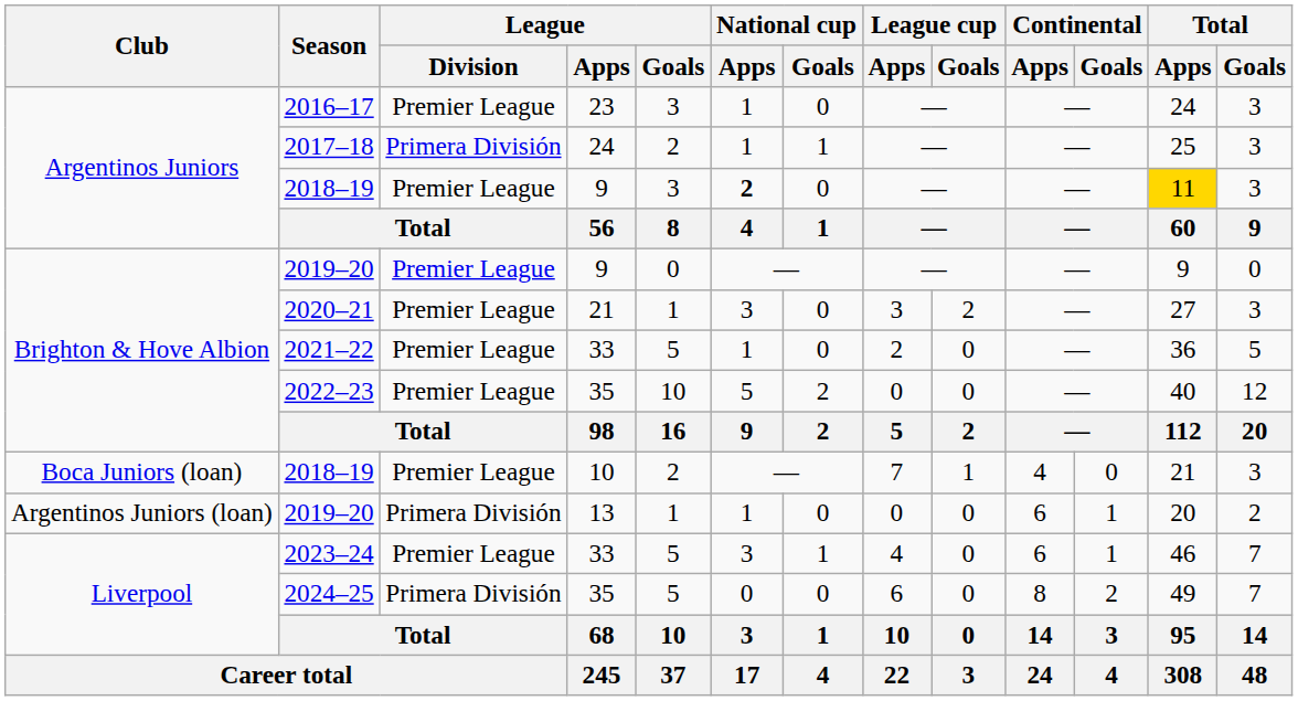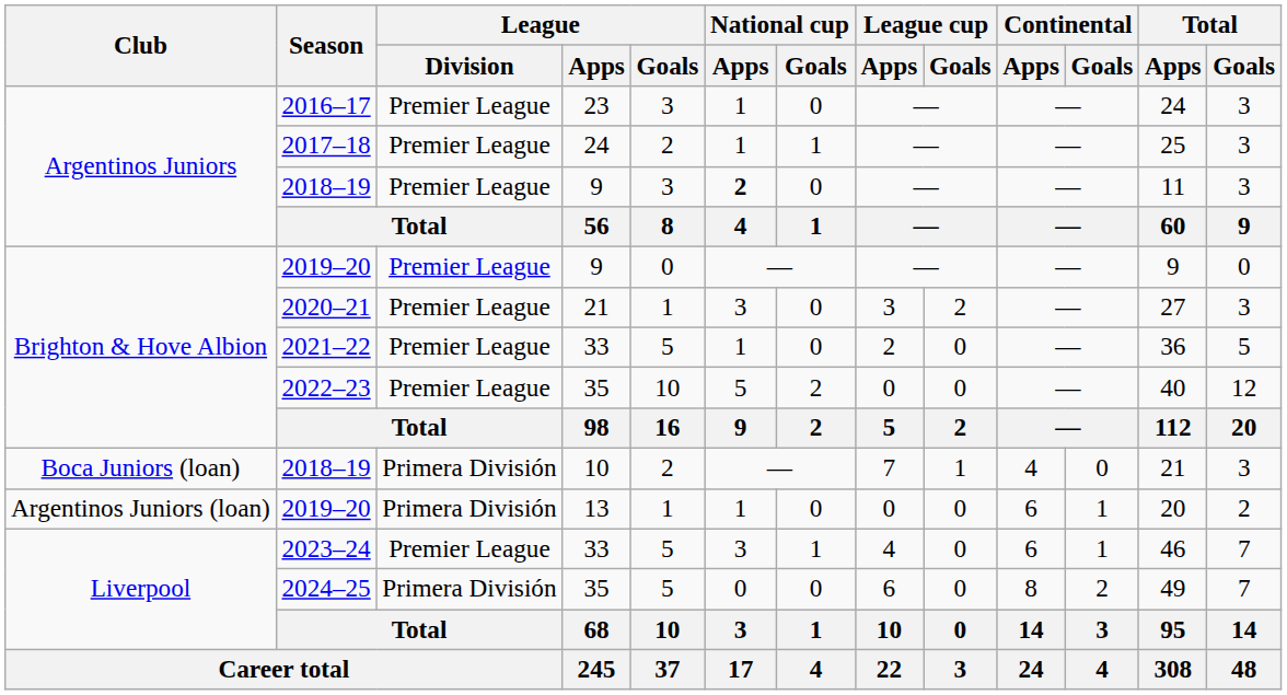 <table class="wikitable" style="text-align: center;">
 <tr>
 <th rowspan="2">Club</th>
 <th rowspan="2">Season</th>
 <th colspan="3">League</th>
 <th colspan="2">National cup</th>
 <th colspan="2">League cup</th>
 <th colspan="2">Continental</th>
 <th colspan="2">Total</th>
 </tr>
 <tr>
 <th>Division</th>
 <th>Apps</th>
 <th>Goals</th>
 <th>Apps</th>
 <th>Goals</th>
 <th>Apps</th>
 <th>Goals</th>
 <th>Apps</th>
 <th>Goals</th>
 <th>Apps</th>
 <th>Goals</th>
 </tr>
 <tr>
 <td rowspan="4"><a href='#'>Argentinos Juniors</a></td>
 <td><a href='#'>2016–17</a></td>
 <td>Premier League</td>
 <td>23</td>
 <td>3</td>
 <td>1</td>
 <td>0</td>
 <td colspan="2">—</td>
 <td colspan="2">—</td>
 <td>24</td>
 <td>3</td>
 </tr>
 <tr>
 <td><a href='#'>2017–18</a></td>
-<td><a href='#'>Primera División</a></td>
+<td>Premier League</td>
 <td>24</td>
 <td>2</td>
 <td>1</td>
 <td>1</td>
 <td colspan="2">—</td>
 <td colspan="2">—</td>
 <td>25</td>
 <td>3</td>
 </tr>
 <tr>
 <td><a href='#'>2018–19</a></td>
 <td>Premier League</td>
 <td>9</td>
 <td>3</td>
 <td><strong>2</strong></td>
 <td>0</td>
 <td colspan="2">—</td>
 <td colspan="2">—</td>
-<td style="background: gold;">11</td>
+<td>11</td>
 <td>3</td>
 </tr>
 <tr>
 <th colspan="2">Total</th>
 <th>56</th>
 <th>8</th>
 <th>4</th>
 <th>1</th>
 <th colspan="2">—</th>
 <th colspan="2">—</th>
 <th>60</th>
 <th>9</th>
 </tr>
 <tr>
 <td rowspan="5"><a href='#'>Brighton & Hove Albion</a></td>
 <td><a href='#'>2019–20</a></td>
 <td><a href='#'>Premier League</a></td>
 <td>9</td>
 <td>0</td>
 <td colspan="2">—</td>
 <td colspan="2">—</td>
 <td colspan="2">—</td>
 <td>9</td>
 <td>0</td>
 </tr>
 <tr>
 <td><a href='#'>2020–21</a></td>
 <td>Premier League</td>
 <td>21</td>
 <td>1</td>
 <td>3</td>
 <td>0</td>
 <td>3</td>
 <td>2</td>
 <td colspan="2">—</td>
 <td>27</td>
 <td>3</td>
 </tr>
 <tr>
 <td><a href='#'>2021–22</a></td>
 <td>Premier League</td>
 <td>33</td>
 <td>5</td>
 <td>1</td>
 <td>0</td>
 <td>2</td>
 <td>0</td>
 <td colspan="2">—</td>
 <td>36</td>
 <td>5</td>
 </tr>
 <tr>
 <td><a href='#'>2022–23</a></td>
 <td>Premier League</td>
 <td>35</td>
 <td>10</td>
 <td>5</td>
 <td>2</td>
 <td>0</td>
 <td>0</td>
 <td colspan="2">—</td>
 <td>40</td>
 <td>12</td>
 </tr>
 <tr>
 <th colspan = "2">Total</th>
 <th>98</th>
 <th>16</th>
 <th>9</th>
 <th>2</th>
 <th>5</th>
 <th>2</th>
 <th colspan="2">—</th>
 <th>112</th>
 <th>20</th>
 </tr>
 <tr>
 <td><a href='#'>Boca Juniors</a> (loan)</td>
 <td><a href='#'>2018–19</a></td>
-<td>Premier League</td>
+<td>Primera División</td>
 <td>10</td>
 <td>2</td>
 <td colspan="2">—</td>
 <td>7</td>
 <td>1</td>
 <td>4</td>
 <td>0</td>
 <td>21</td>
 <td>3</td>
 </tr>
 <tr>
 <td>Argentinos Juniors (loan)</td>
 <td><a href='#'>2019–20</a></td>
 <td>Primera División</td>
 <td>13</td>
 <td>1</td>
 <td>1</td>
 <td>0</td>
 <td>0</td>
 <td>0</td>
 <td>6</td>
 <td>1</td>
 <td>20</td>
 <td>2</td>
 </tr>
 <tr>
 <td rowspan="3"><a href='#'>Liverpool</a></td>
 <td><a href='#'>2023–24</a></td>
 <td>Premier League</td>
 <td>33</td>
 <td>5</td>
 <td>3</td>
 <td>1</td>
 <td>4</td>
 <td>0</td>
 <td>6</td>
 <td>1</td>
 <td>46</td>
 <td>7</td>
 </tr>
 <tr>
 <td><a href='#'>2024–25</a></td>
 <td>Primera División</td>
 <td>35</td>
 <td>5</td>
 <td>0</td>
 <td>0</td>
 <td>6</td>
 <td>0</td>
 <td>8</td>
 <td>2</td>
 <td>49</td>
 <td>7</td>
 </tr>
 <tr>
 <th colspan="2">Total</th>
 <th>68</th>
 <th>10</th>
 <th>3</th>
 <th>1</th>
 <th>10</th>
 <th>0</th>
 <th>14</th>
 <th>3</th>
 <th>95</th>
 <th>14</th>
 </tr>
 <tr>
 <th colspan="3">Career total</th>
 <th>245</th>
 <th>37</th>
 <th>17</th>
 <th>4</th>
 <th>22</th>
 <th>3</th>
 <th>24</th>
 <th>4</th>
 <th>308</th>
 <th>48</th>
 </tr>
 </table>
